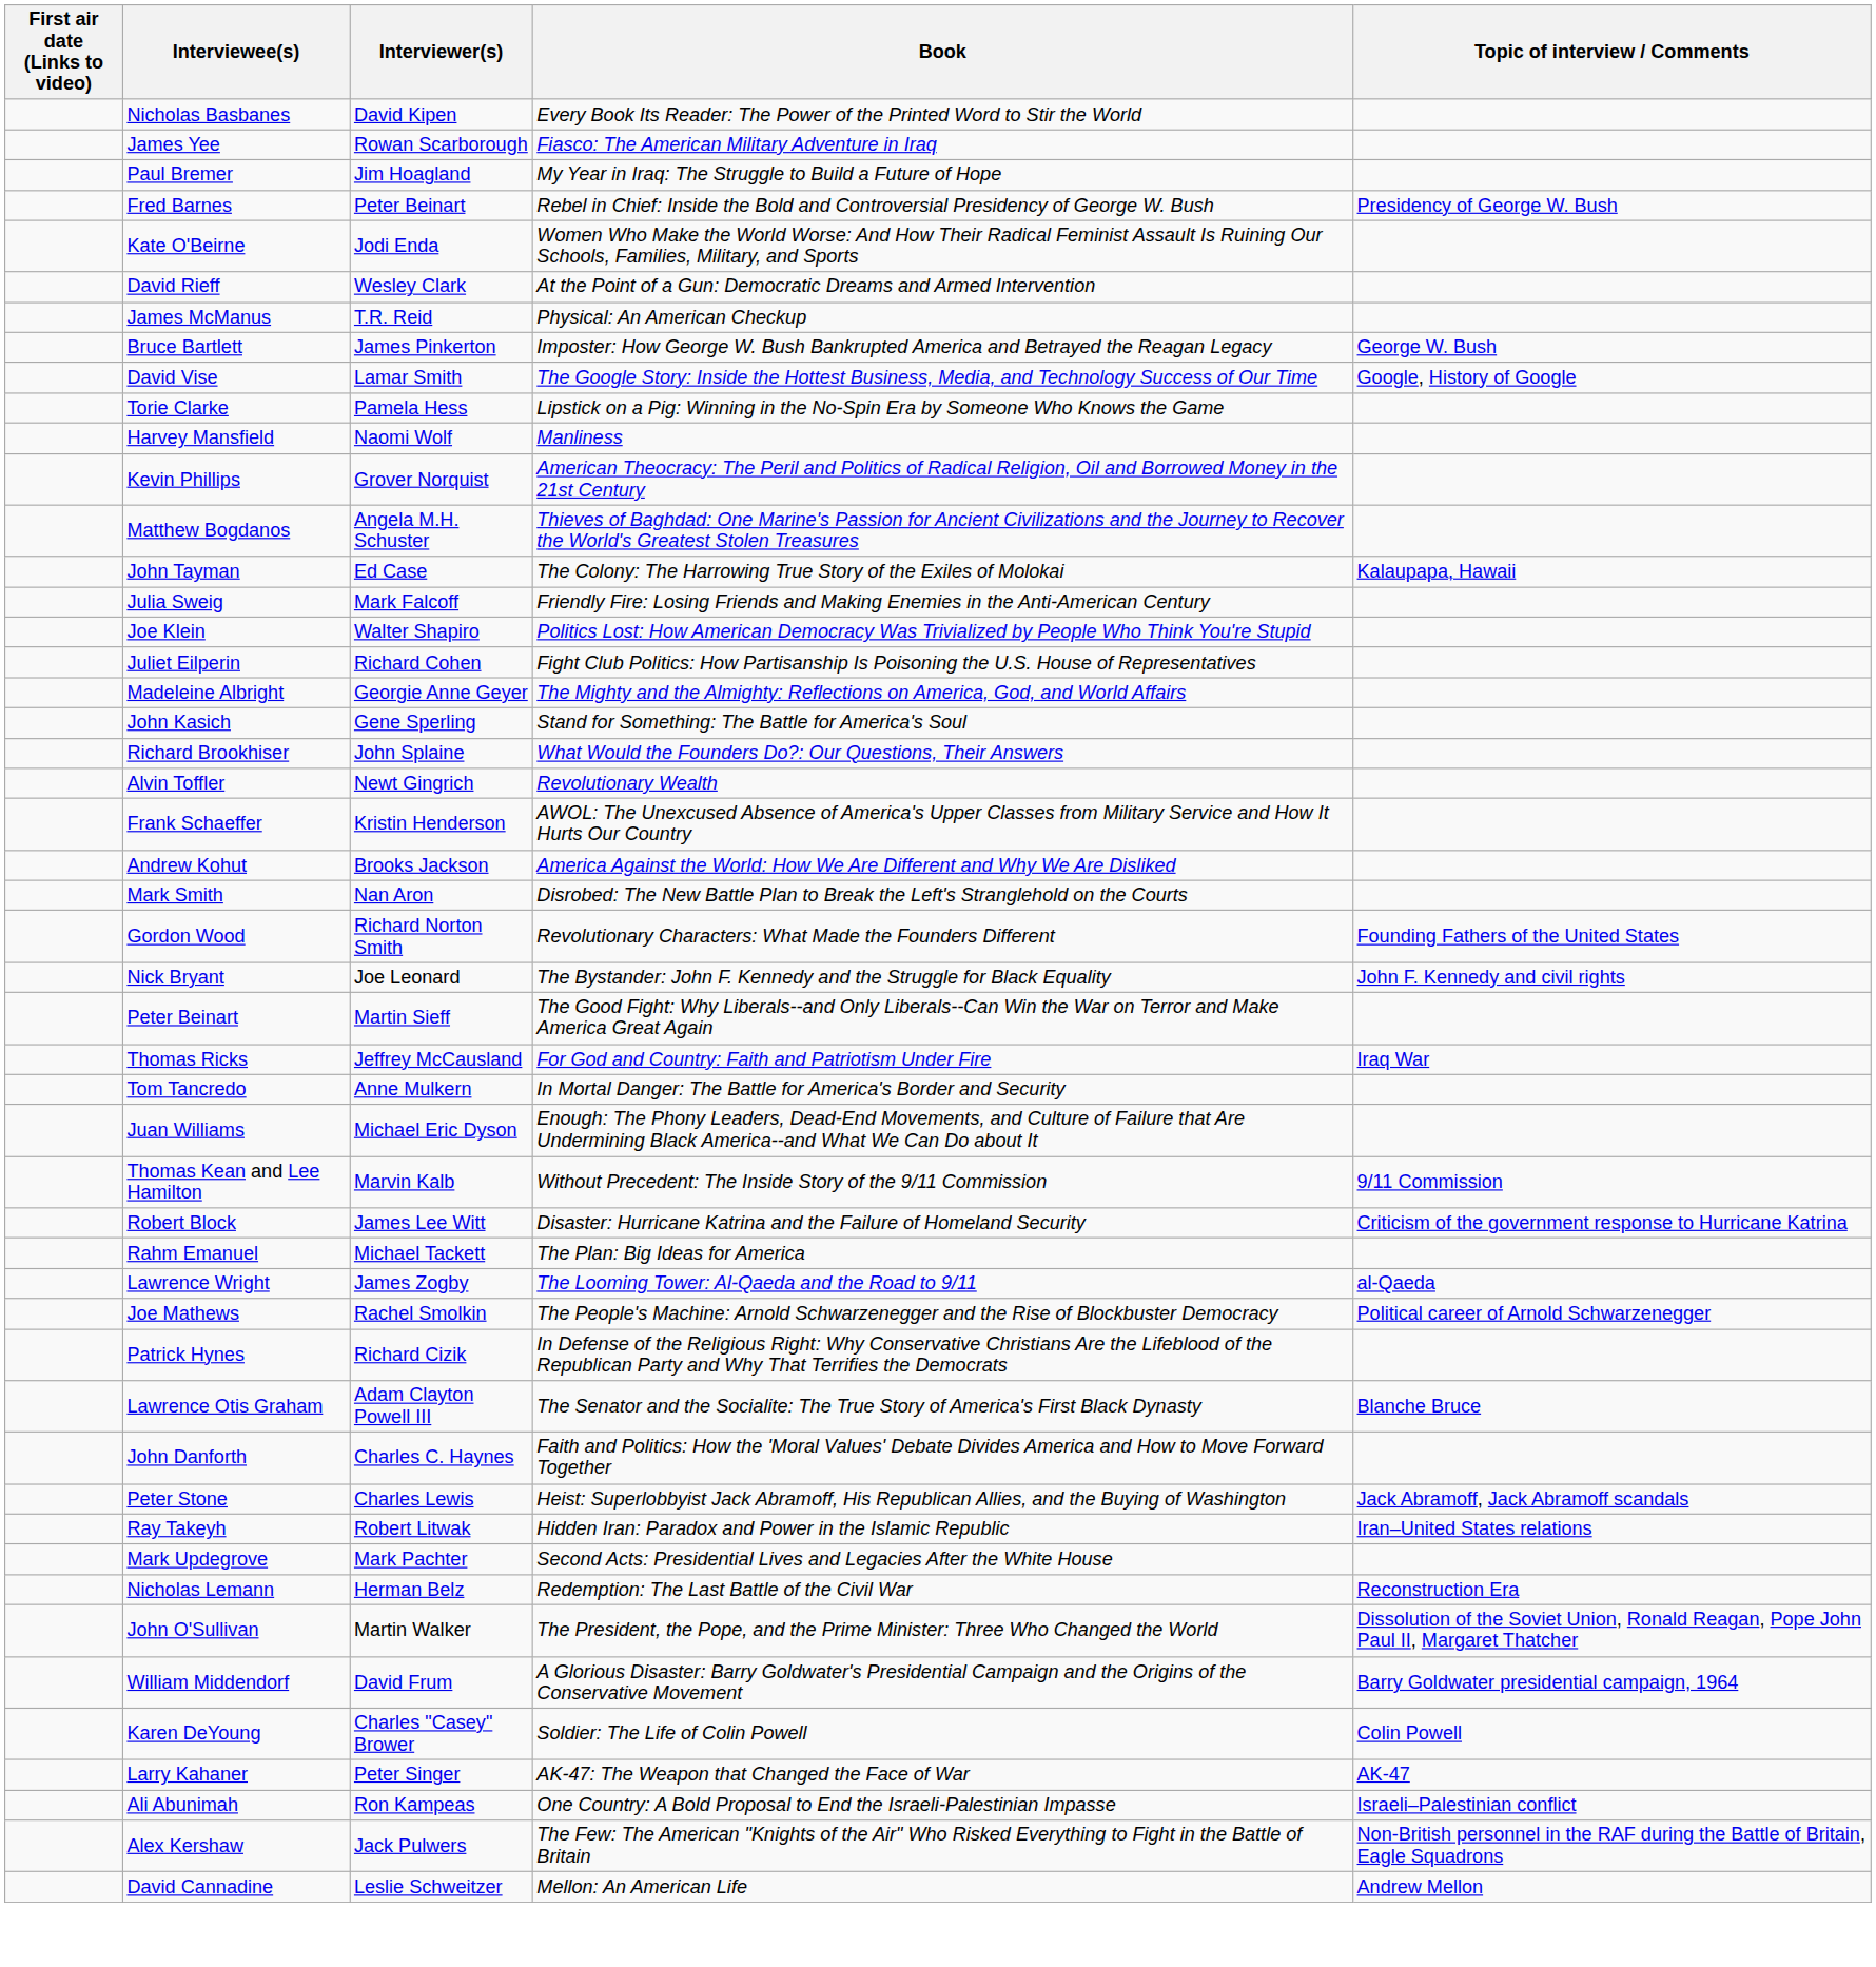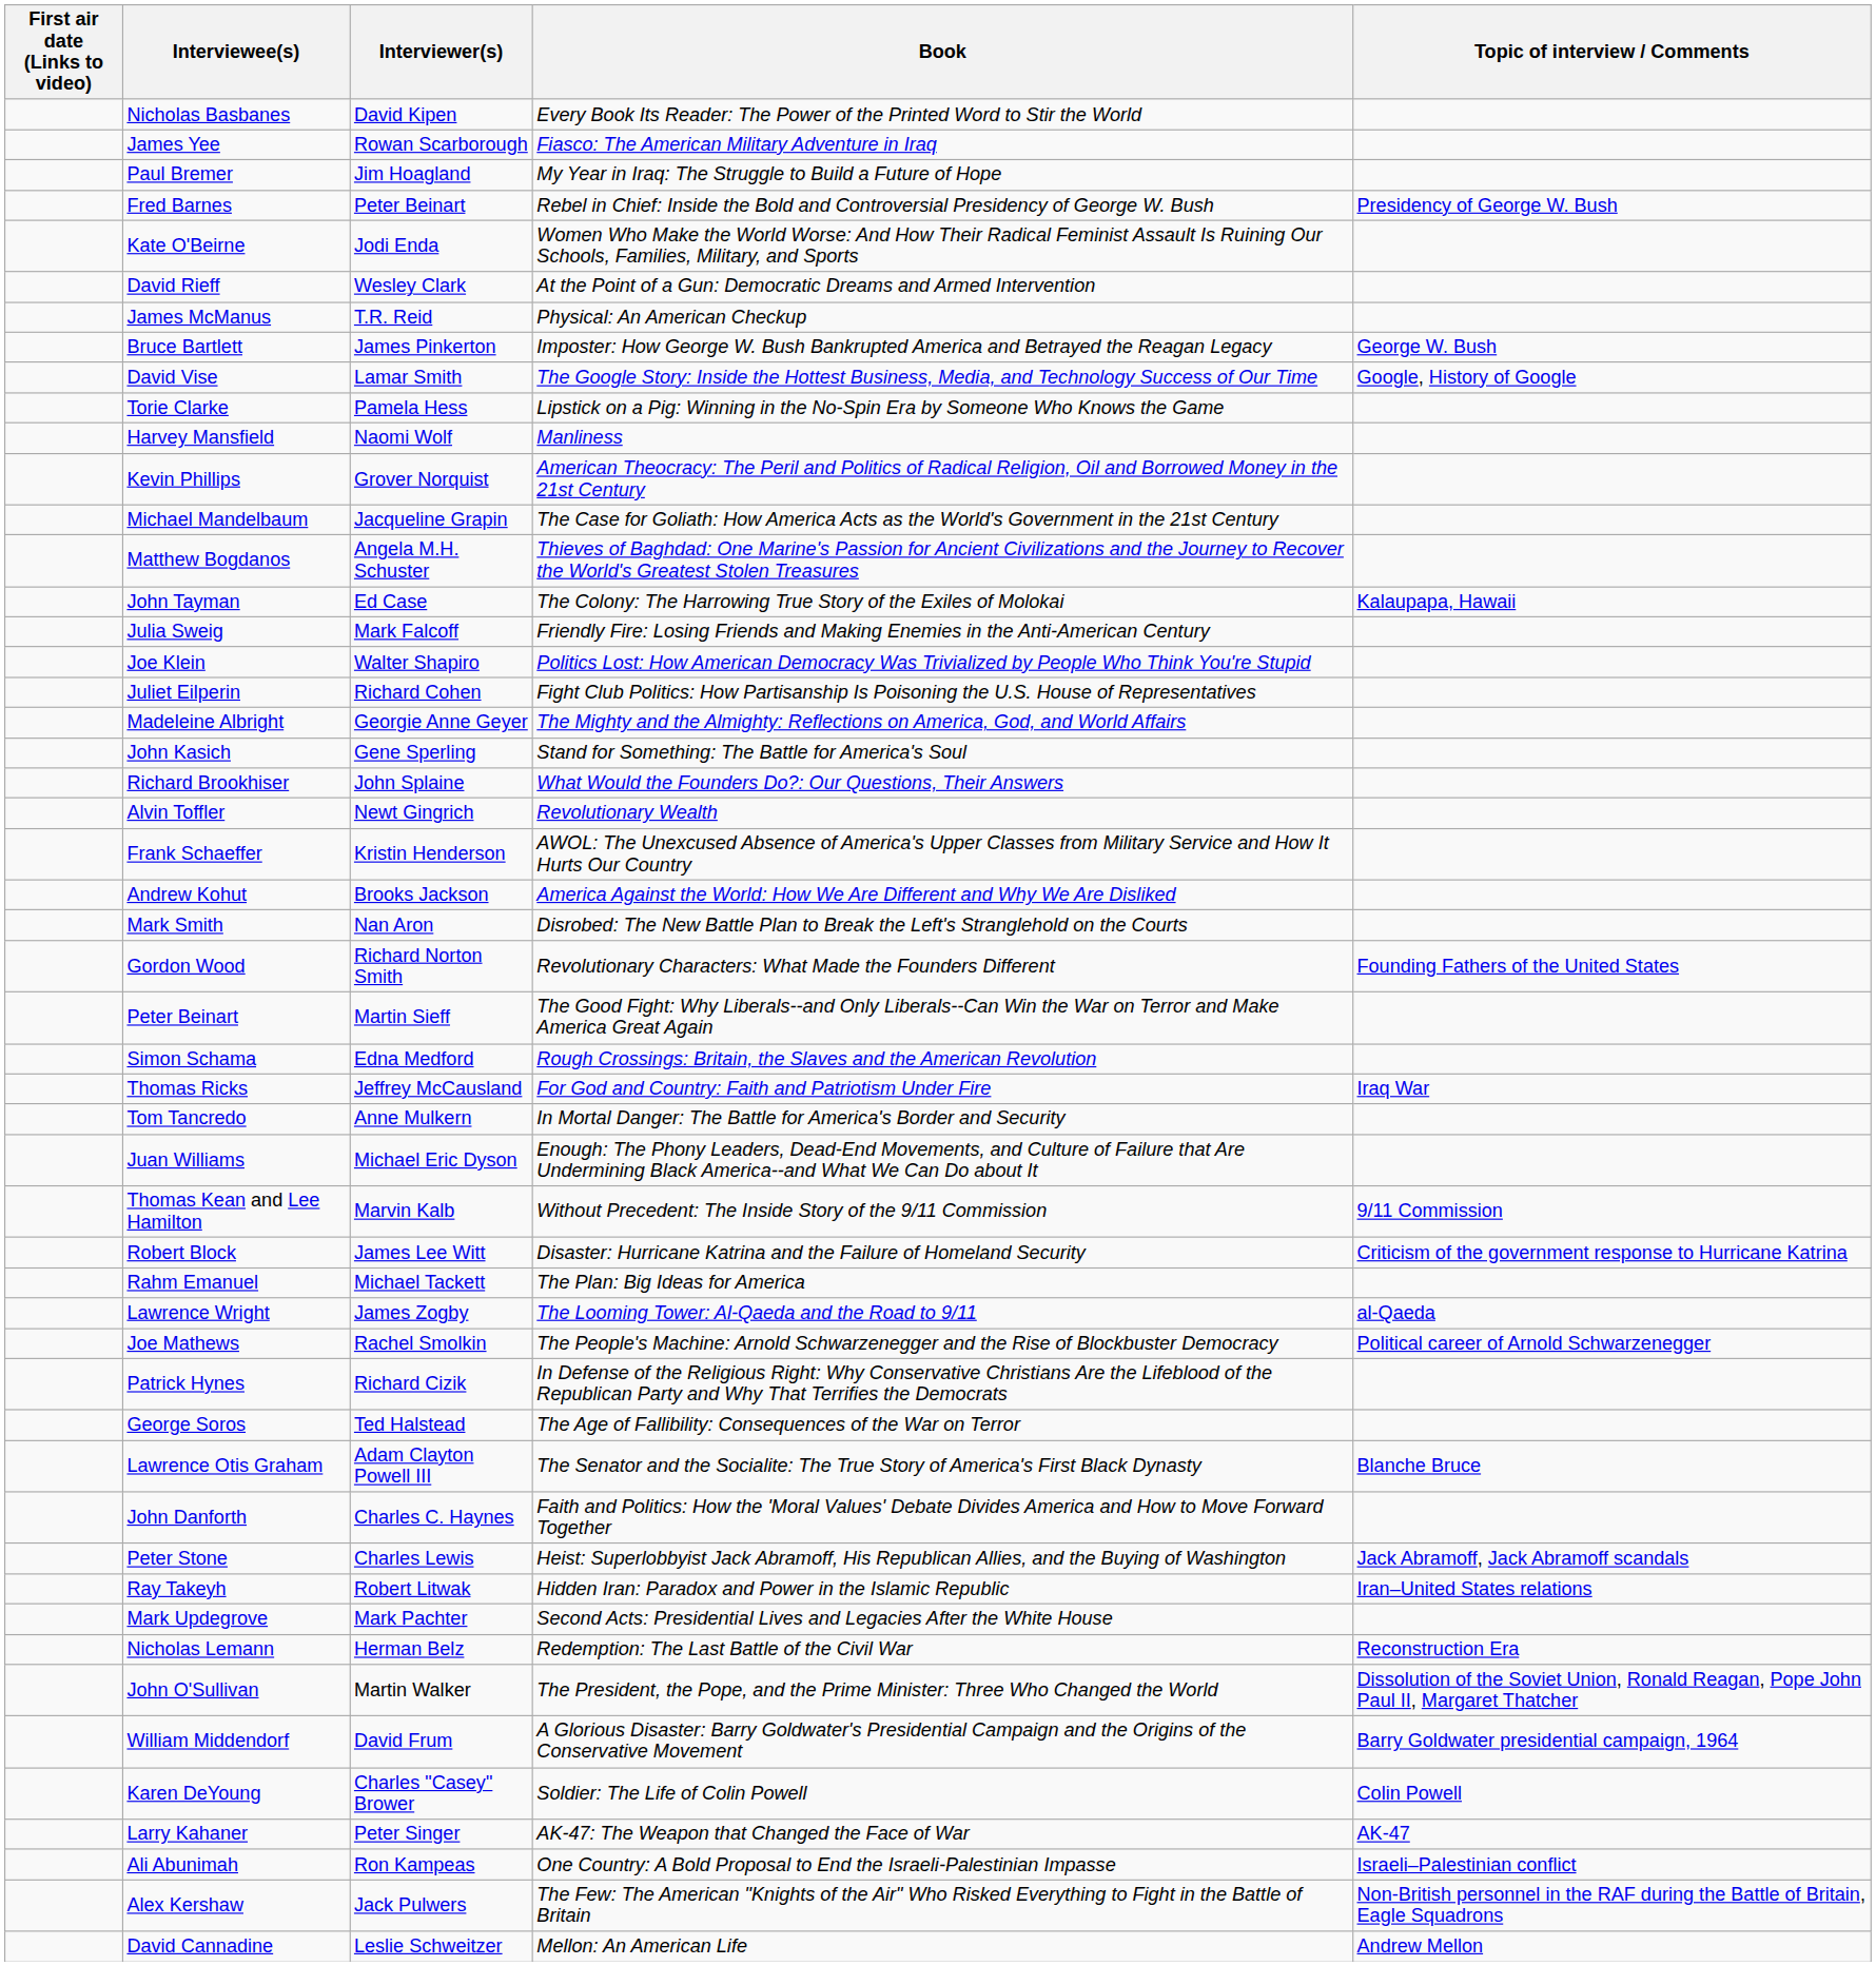 <table class="wikitable">
 <tr>
 <th>First air date<br>(Links to video)</th>
 <th>Interviewee(s)</th>
 <th>Interviewer(s)</th>
 <th>Book</th>
 <th>Topic of interview / Comments</th>
 </tr>
 <tr>
 <td></td>
 <td><a href='#'>Nicholas Basbanes</a></td>
 <td><a href='#'>David Kipen</a></td>
 <td><em>Every Book Its Reader: The Power of the Printed Word to Stir the World</em></td>
 <td></td>
 </tr>
 <tr>
 <td></td>
 <td><a href='#'>James Yee</a></td>
 <td><a href='#'>Rowan Scarborough</a></td>
 <td><em><a href='#'>Fiasco: The American Military Adventure in Iraq</a></em></td>
 <td></td>
 </tr>
 <tr>
 <td></td>
 <td><a href='#'>Paul Bremer</a></td>
 <td><a href='#'>Jim Hoagland</a></td>
 <td><em>My Year in Iraq: The Struggle to Build a Future of Hope</em></td>
 <td></td>
 </tr>
 <tr>
 <td></td>
 <td><a href='#'>Fred Barnes</a></td>
 <td><a href='#'>Peter Beinart</a></td>
 <td><em>Rebel in Chief: Inside the Bold and Controversial Presidency of George W. Bush</em></td>
 <td><a href='#'>Presidency of George W. Bush</a></td>
 </tr>
 <tr>
 <td></td>
 <td><a href='#'>Kate O'Beirne</a></td>
 <td><a href='#'>Jodi Enda</a></td>
 <td><em>Women Who Make the World Worse: And How Their Radical Feminist Assault Is Ruining Our Schools, Families, Military, and Sports</em></td>
 <td></td>
 </tr>
 <tr>
 <td></td>
 <td><a href='#'>David Rieff</a></td>
 <td><a href='#'>Wesley Clark</a></td>
 <td><em>At the Point of a Gun: Democratic Dreams and Armed Intervention</em></td>
 <td></td>
 </tr>
 <tr>
 <td></td>
 <td><a href='#'>James McManus</a></td>
 <td><a href='#'>T.R. Reid</a></td>
 <td><em>Physical: An American Checkup</em></td>
 <td></td>
 </tr>
 <tr>
 <td></td>
 <td><a href='#'>Bruce Bartlett</a></td>
 <td><a href='#'>James Pinkerton</a></td>
 <td><em>Imposter: How George W. Bush Bankrupted America and Betrayed the Reagan Legacy</em></td>
 <td><a href='#'>George W. Bush</a></td>
 </tr>
 <tr>
 <td></td>
 <td><a href='#'>David Vise</a></td>
 <td><a href='#'>Lamar Smith</a></td>
 <td><em><a href='#'>The Google Story: Inside the Hottest Business, Media, and Technology Success of Our Time</a></em></td>
 <td><a href='#'>Google</a>, <a href='#'>History of Google</a></td>
 </tr>
 <tr>
 <td></td>
 <td><a href='#'>Torie Clarke</a></td>
 <td><a href='#'>Pamela Hess</a></td>
 <td><em>Lipstick on a Pig: Winning in the No-Spin Era by Someone Who Knows the Game</em></td>
 <td></td>
 </tr>
 <tr>
 <td></td>
 <td><a href='#'>Harvey Mansfield</a></td>
 <td><a href='#'>Naomi Wolf</a></td>
 <td><em><a href='#'>Manliness</a></em></td>
 <td></td>
 </tr>
 <tr>
 <td></td>
 <td><a href='#'>Kevin Phillips</a></td>
 <td><a href='#'>Grover Norquist</a></td>
 <td><em><a href='#'>American Theocracy: The Peril and Politics of Radical Religion, Oil and Borrowed Money in the 21st Century</a></em></td>
+<td></td>
+</tr>
+<tr>
+<td></td>
+<td><a href='#'>Michael Mandelbaum</a></td>
+<td><a href='#'>Jacqueline Grapin</a></td>
+<td><em>The Case for Goliath: How America Acts as the World's Government in the 21st Century</em></td>
 <td></td>
 </tr>
 <tr>
 <td></td>
 <td><a href='#'>Matthew Bogdanos</a></td>
 <td><a href='#'>Angela M.H. Schuster</a></td>
 <td><em><a href='#'>Thieves of Baghdad: One Marine's Passion for Ancient Civilizations and the Journey to Recover the World's Greatest Stolen Treasures</a></em></td>
 <td></td>
 </tr>
 <tr>
 <td></td>
 <td><a href='#'>John Tayman</a></td>
 <td><a href='#'>Ed Case</a></td>
 <td><em>The Colony: The Harrowing True Story of the Exiles of Molokai</em></td>
 <td><a href='#'>Kalaupapa, Hawaii</a></td>
 </tr>
 <tr>
 <td></td>
 <td><a href='#'>Julia Sweig</a></td>
 <td><a href='#'>Mark Falcoff</a></td>
 <td><em>Friendly Fire: Losing Friends and Making Enemies in the Anti-American Century</em></td>
 <td></td>
 </tr>
 <tr>
 <td></td>
 <td><a href='#'>Joe Klein</a></td>
 <td><a href='#'>Walter Shapiro</a></td>
 <td><em><a href='#'>Politics Lost: How American Democracy Was Trivialized by People Who Think You're Stupid</a></em></td>
 <td></td>
 </tr>
 <tr>
 <td></td>
 <td><a href='#'>Juliet Eilperin</a></td>
 <td><a href='#'>Richard Cohen</a></td>
 <td><em>Fight Club Politics: How Partisanship Is Poisoning the U.S. House of Representatives</em></td>
 <td></td>
 </tr>
 <tr>
 <td></td>
 <td><a href='#'>Madeleine Albright</a></td>
 <td><a href='#'>Georgie Anne Geyer</a></td>
 <td><em><a href='#'>The Mighty and the Almighty: Reflections on America, God, and World Affairs</a></em></td>
 <td></td>
 </tr>
 <tr>
 <td></td>
 <td><a href='#'>John Kasich</a></td>
 <td><a href='#'>Gene Sperling</a></td>
 <td><em>Stand for Something: The Battle for America's Soul</em></td>
 <td></td>
 </tr>
 <tr>
 <td></td>
 <td><a href='#'>Richard Brookhiser</a></td>
 <td><a href='#'>John Splaine</a></td>
 <td><em><a href='#'>What Would the Founders Do?: Our Questions, Their Answers</a></em></td>
 <td></td>
 </tr>
 <tr>
 <td></td>
 <td><a href='#'>Alvin Toffler</a></td>
 <td><a href='#'>Newt Gingrich</a></td>
 <td><em><a href='#'>Revolutionary Wealth</a></em></td>
 <td></td>
 </tr>
 <tr>
 <td></td>
 <td><a href='#'>Frank Schaeffer</a></td>
 <td><a href='#'>Kristin Henderson</a></td>
 <td><em>AWOL: The Unexcused Absence of America's Upper Classes from Military Service and How It Hurts Our Country</em></td>
 <td></td>
 </tr>
 <tr>
 <td></td>
 <td><a href='#'>Andrew Kohut</a></td>
 <td><a href='#'>Brooks Jackson</a></td>
 <td><em><a href='#'>America Against the World: How We Are Different and Why We Are Disliked</a></em></td>
 <td></td>
 </tr>
 <tr>
 <td></td>
 <td><a href='#'>Mark Smith</a></td>
 <td><a href='#'>Nan Aron</a></td>
 <td><em>Disrobed: The New Battle Plan to Break the Left's Stranglehold on the Courts</em></td>
 <td></td>
 </tr>
 <tr>
 <td></td>
 <td><a href='#'>Gordon Wood</a></td>
 <td><a href='#'>Richard Norton Smith</a></td>
 <td><em>Revolutionary Characters: What Made the Founders Different</em></td>
 <td><a href='#'>Founding Fathers of the United States</a></td>
 </tr>
 <tr>
 <td></td>
-<td><a href='#'>Nick Bryant</a></td>
-<td>Joe Leonard</td>
-<td><em>The Bystander: John F. Kennedy and the Struggle for Black Equality</em></td>
-<td><a href='#'>John F. Kennedy and civil rights</a></td>
+<td><a href='#'>Peter Beinart</a></td>
+<td><a href='#'>Martin Sieff</a></td>
+<td><em>The Good Fight: Why Liberals--and Only Liberals--Can Win the War on Terror and Make America Great Again</em></td>
+<td></td>
 </tr>
 <tr>
 <td></td>
-<td><a href='#'>Peter Beinart</a></td>
-<td><a href='#'>Martin Sieff</a></td>
-<td><em>The Good Fight: Why Liberals--and Only Liberals--Can Win the War on Terror and Make America Great Again</em></td>
+<td><a href='#'>Simon Schama</a></td>
+<td><a href='#'>Edna Medford</a></td>
+<td><em><a href='#'>Rough Crossings: Britain, the Slaves and the American Revolution</a></em></td>
 <td></td>
 </tr>
 <tr>
 <td></td>
 <td><a href='#'>Thomas Ricks</a></td>
 <td><a href='#'>Jeffrey McCausland</a></td>
 <td><em><a href='#'>For God and Country: Faith and Patriotism Under Fire</a></em></td>
 <td><a href='#'>Iraq War</a></td>
 </tr>
 <tr>
 <td></td>
 <td><a href='#'>Tom Tancredo</a></td>
 <td><a href='#'>Anne Mulkern</a></td>
 <td><em>In Mortal Danger: The Battle for America's Border and Security</em></td>
 <td></td>
 </tr>
 <tr>
 <td></td>
 <td><a href='#'>Juan Williams</a></td>
 <td><a href='#'>Michael Eric Dyson</a></td>
 <td><em>Enough: The Phony Leaders, Dead-End Movements, and Culture of Failure that Are Undermining Black America--and What We Can Do about It</em></td>
 <td></td>
 </tr>
 <tr>
 <td></td>
 <td><a href='#'>Thomas Kean</a> and <a href='#'>Lee Hamilton</a></td>
 <td><a href='#'>Marvin Kalb</a></td>
 <td><em>Without Precedent: The Inside Story of the 9/11 Commission</em></td>
 <td><a href='#'>9/11 Commission</a></td>
 </tr>
 <tr>
 <td></td>
 <td><a href='#'>Robert Block</a></td>
 <td><a href='#'>James Lee Witt</a></td>
 <td><em>Disaster: Hurricane Katrina and the Failure of Homeland Security</em></td>
 <td><a href='#'>Criticism of the government response to Hurricane Katrina</a></td>
 </tr>
 <tr>
 <td></td>
 <td><a href='#'>Rahm Emanuel</a></td>
 <td><a href='#'>Michael Tackett</a></td>
 <td><em>The Plan: Big Ideas for America</em></td>
 <td></td>
 </tr>
 <tr>
 <td></td>
 <td><a href='#'>Lawrence Wright</a></td>
 <td><a href='#'>James Zogby</a></td>
 <td><em><a href='#'>The Looming Tower: Al-Qaeda and the Road to 9/11</a></em></td>
 <td><a href='#'>al-Qaeda</a></td>
 </tr>
 <tr>
 <td></td>
 <td><a href='#'>Joe Mathews</a></td>
 <td><a href='#'>Rachel Smolkin</a></td>
 <td><em>The People's Machine: Arnold Schwarzenegger and the Rise of Blockbuster Democracy</em></td>
 <td><a href='#'>Political career of Arnold Schwarzenegger</a></td>
 </tr>
 <tr>
 <td></td>
 <td><a href='#'>Patrick Hynes</a></td>
 <td><a href='#'>Richard Cizik</a></td>
 <td><em> In Defense of the Religious Right: Why Conservative Christians Are the Lifeblood of the Republican Party and Why That Terrifies the Democrats</em></td>
+<td></td>
+</tr>
+<tr>
+<td></td>
+<td><a href='#'>George Soros</a></td>
+<td><a href='#'>Ted Halstead</a></td>
+<td><em>The Age of Fallibility: Consequences of the War on Terror</em></td>
 <td></td>
 </tr>
 <tr>
 <td></td>
 <td><a href='#'>Lawrence Otis Graham</a></td>
 <td><a href='#'>Adam Clayton Powell III</a></td>
 <td><em>The Senator and the Socialite: The True Story of America's First Black Dynasty</em></td>
 <td><a href='#'>Blanche Bruce</a></td>
 </tr>
 <tr>
 <td></td>
 <td><a href='#'>John Danforth</a></td>
 <td><a href='#'>Charles C. Haynes</a></td>
 <td><em>Faith and Politics: How the 'Moral Values' Debate Divides America and How to Move Forward Together</em></td>
 <td></td>
 </tr>
 <tr>
 <td></td>
 <td><a href='#'>Peter Stone</a></td>
 <td><a href='#'>Charles Lewis</a></td>
 <td><em>Heist: Superlobbyist Jack Abramoff, His Republican Allies, and the Buying of Washington</em></td>
 <td><a href='#'>Jack Abramoff</a>, <a href='#'>Jack Abramoff scandals</a></td>
 </tr>
 <tr>
 <td></td>
 <td><a href='#'>Ray Takeyh</a></td>
 <td><a href='#'>Robert Litwak</a></td>
 <td><em>Hidden Iran: Paradox and Power in the Islamic Republic</em></td>
 <td><a href='#'>Iran–United States relations</a></td>
 </tr>
 <tr>
 <td></td>
 <td><a href='#'>Mark Updegrove</a></td>
 <td><a href='#'>Mark Pachter</a></td>
 <td><em>Second Acts: Presidential Lives and Legacies After the White House</em></td>
 <td></td>
 </tr>
 <tr>
 <td></td>
 <td><a href='#'>Nicholas Lemann</a></td>
 <td><a href='#'>Herman Belz</a></td>
 <td><em>Redemption: The Last Battle of the Civil War</em></td>
 <td><a href='#'>Reconstruction Era</a></td>
 </tr>
 <tr>
 <td></td>
 <td><a href='#'>John O'Sullivan</a></td>
 <td>Martin Walker</td>
 <td><em>The President, the Pope, and the Prime Minister: Three Who Changed the World</em></td>
 <td><a href='#'>Dissolution of the Soviet Union</a>, <a href='#'>Ronald Reagan</a>, <a href='#'>Pope John Paul II</a>, <a href='#'>Margaret Thatcher</a></td>
 </tr>
 <tr>
 <td></td>
 <td><a href='#'>William Middendorf</a></td>
 <td><a href='#'>David Frum</a></td>
 <td><em>A Glorious Disaster: Barry Goldwater's Presidential Campaign and the Origins of the Conservative Movement</em></td>
 <td><a href='#'>Barry Goldwater presidential campaign, 1964</a></td>
 </tr>
 <tr>
 <td></td>
 <td><a href='#'>Karen DeYoung</a></td>
 <td><a href='#'>Charles "Casey" Brower</a></td>
 <td><em>Soldier: The Life of Colin Powell</em></td>
 <td><a href='#'>Colin Powell</a></td>
 </tr>
 <tr>
 <td></td>
 <td><a href='#'>Larry Kahaner</a></td>
 <td><a href='#'>Peter Singer</a></td>
 <td><em>AK-47: The Weapon that Changed the Face of War</em></td>
 <td><a href='#'>AK-47</a></td>
 </tr>
 <tr>
 <td></td>
 <td><a href='#'>Ali Abunimah</a></td>
 <td><a href='#'>Ron Kampeas</a></td>
 <td><em>One Country: A Bold Proposal to End the Israeli-Palestinian Impasse</em></td>
 <td><a href='#'>Israeli–Palestinian conflict</a></td>
 </tr>
 <tr>
 <td></td>
 <td><a href='#'>Alex Kershaw</a></td>
 <td><a href='#'>Jack Pulwers</a></td>
 <td><em>The Few: The American "Knights of the Air" Who Risked Everything to Fight in the Battle of Britain</em></td>
 <td><a href='#'>Non-British personnel in the RAF during the Battle of Britain</a>, <a href='#'>Eagle Squadrons</a></td>
 </tr>
 <tr>
 <td></td>
 <td><a href='#'>David Cannadine</a></td>
 <td><a href='#'>Leslie Schweitzer</a></td>
 <td><em>Mellon: An American Life</em></td>
 <td><a href='#'>Andrew Mellon</a></td>
 </tr>
 </table>
